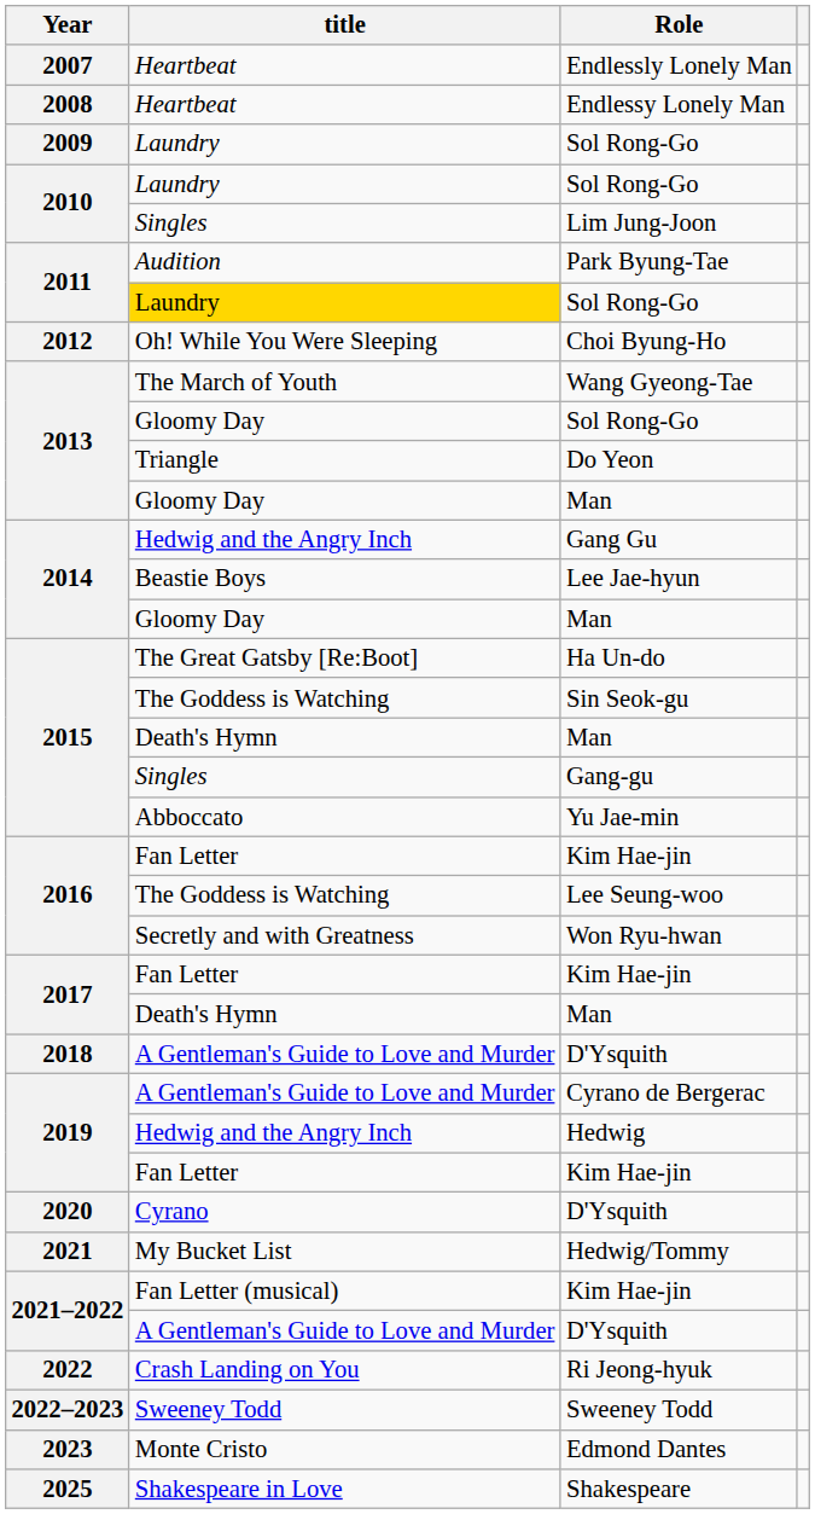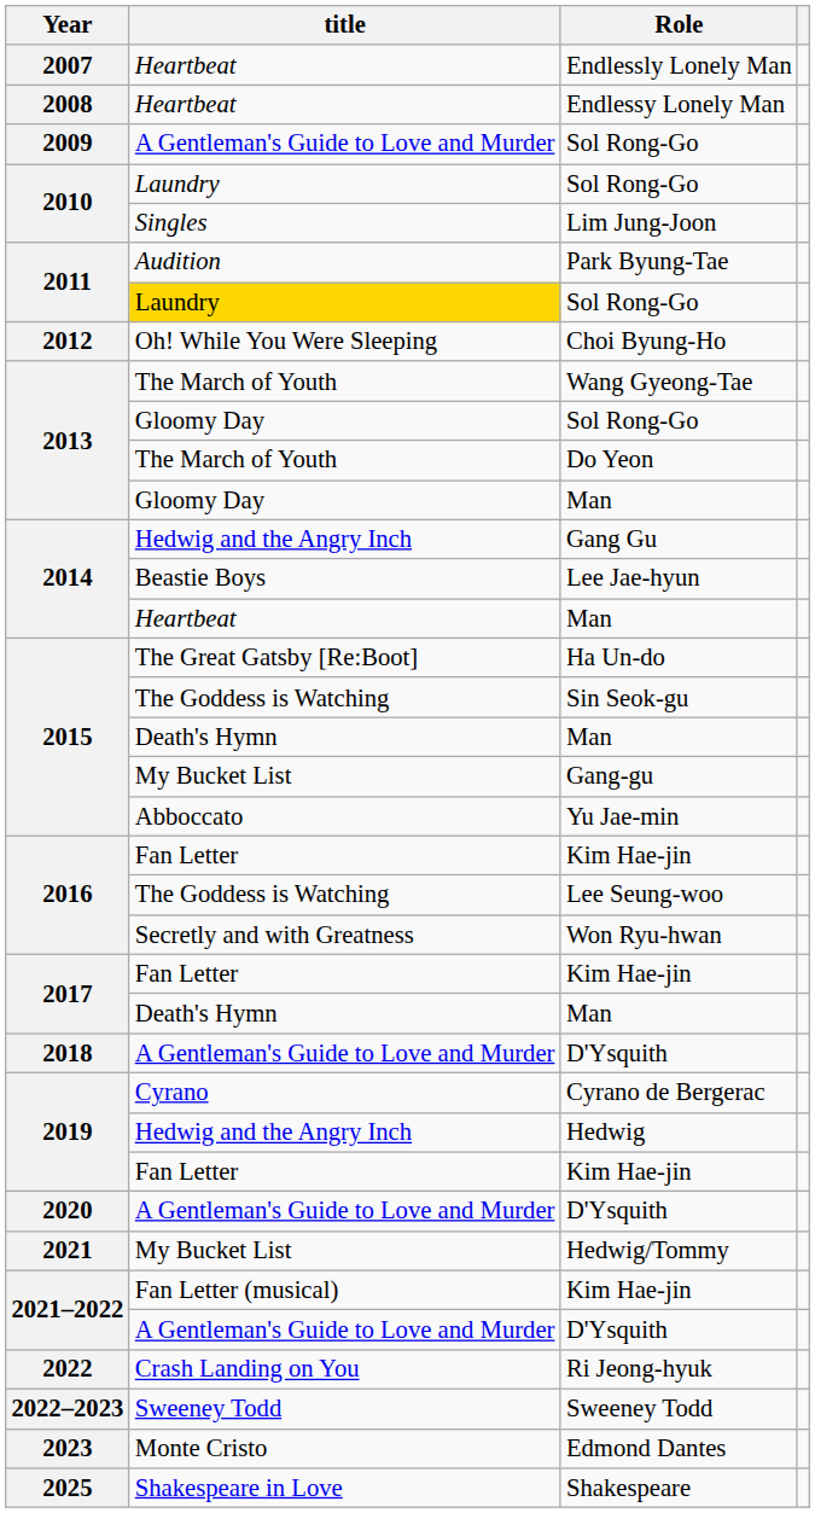 <table class="wikitable plainrowheaders">
 <tr>
 <th scope="col">Year</th>
 <th scope="col">title</th>
 <th scope="col">Role</th>
 <th scope="col" class="unsortable"></th>
 </tr>
 <tr>
 <th scope="row">2007</th>
 <td><em>Heartbeat</em></td>
 <td>Endlessly Lonely Man</td>
 <td style="text-align:center"></td>
 </tr>
 <tr>
 <th scope="row">2008</th>
 <td><em>Heartbeat</em></td>
 <td>Endlessy Lonely Man</td>
 <td style="text-align:center"></td>
 </tr>
 <tr>
 <th scope="row">2009</th>
-<td><em>Laundry</em></td>
+<td></em><a href='#'>A Gentleman's Guide to Love and Murder</a><em></td>
 <td>Sol Rong-Go</td>
 <td style="text-align:center"></td>
 </tr>
 <tr>
 <th scope="row" rowspan="2">2010</th>
 <td><em>Laundry</em></td>
 <td>Sol Rong-Go</td>
 <td style="text-align:center"></td>
 </tr>
 <tr>
 <td><em>Singles</em></td>
 <td>Lim Jung-Joon</td>
 <td style="text-align:center"></td>
 </tr>
 <tr>
 <th scope="row" rowspan="2">2011</th>
 <td><em>Audition<strong></td>
 <td>Park Byung-Tae</td>
 <td style="text-align:center"></td>
 </tr>
 <tr>
 <td style="background: gold;"></em>Laundry<em></td>
 <td>Sol Rong-Go</td>
 <td style="text-align:center"></td>
 </tr>
 <tr>
 <th scope="row">2012</th>
 <td></em>Oh! While You Were Sleeping<em></td>
 <td>Choi Byung-Ho</td>
 <td style="text-align:center"></td>
 </tr>
 <tr>
 <th scope="row" rowspan="4">2013</th>
 <td></em>The March of Youth<em></td>
 <td>Wang Gyeong-Tae</td>
 <td style="text-align:center"></td>
 </tr>
 <tr>
 <td></em>Gloomy Day<em></td>
 <td>Sol Rong-Go</td>
 <td style="text-align:center"></td>
 </tr>
 <tr>
-<td></em>Triangle<em></td>
+<td></em>The March of Youth<em></td>
 <td>Do Yeon</td>
 <td style="text-align:center"></td>
 </tr>
 <tr>
 <td></em>Gloomy Day<em></td>
 <td>Man</td>
 <td style="text-align:center"></td>
 </tr>
 <tr>
 <th scope="row" rowspan="3">2014</th>
 <td></em><a href='#'>Hedwig and the Angry Inch</a><em></td>
 <td>Gang Gu</td>
 <td style="text-align:center"></td>
 </tr>
 <tr>
 <td></em>Beastie Boys<em></td>
 <td>Lee Jae-hyun</td>
 <td style="text-align:center"></td>
 </tr>
 <tr>
-<td></em>Gloomy Day<em></td>
+<td><em>Heartbeat</em></td>
 <td>Man</td>
 <td style="text-align:center"></td>
 </tr>
 <tr>
 <th scope="row" rowspan="5">2015</th>
 <td></em>The Great Gatsby [Re:Boot]<em></td>
 <td>Ha Un-do</td>
 <td style="text-align:center"></td>
 </tr>
 <tr>
 <td></em>The Goddess is Watching<em></td>
 <td>Sin Seok-gu</td>
 <td style="text-align:center"></td>
 </tr>
 <tr>
 <td></em>Death's Hymn<em></td>
 <td>Man</td>
 <td style="text-align:center"></td>
 </tr>
 <tr>
-<td><em>Singles</em></td>
+<td></em>My Bucket List<em></td>
 <td>Gang-gu</td>
 <td style="text-align:center"></td>
 </tr>
 <tr>
 <td></em>Abboccato<em></td>
 <td>Yu Jae-min</td>
 <td style="text-align:center"></td>
 </tr>
 <tr>
 <th scope="row" rowspan="3">2016</th>
 <td></em>Fan Letter<em></td>
 <td>Kim Hae-jin</td>
 <td style="text-align:center"></td>
 </tr>
 <tr>
 <td></em>The Goddess is Watching<em></td>
 <td>Lee Seung-woo</td>
 <td style="text-align:center"></td>
 </tr>
 <tr>
 <td></em>Secretly and with Greatness<em></td>
 <td>Won Ryu-hwan</td>
 <td style="text-align:center"></td>
 </tr>
 <tr>
 <th scope="row" rowspan="2">2017</th>
 <td></em>Fan Letter<em></td>
 <td>Kim Hae-jin</td>
 <td style="text-align:center"></td>
 </tr>
 <tr>
 <td></em>Death's Hymn<em></td>
 <td>Man</td>
 <td style="text-align:center"></td>
 </tr>
 <tr>
 <th scope="row">2018</th>
 <td></em><a href='#'>A Gentleman's Guide to Love and Murder</a><em></td>
 <td>D'Ysquith</td>
 <td style="text-align:center"></td>
 </tr>
 <tr>
 <th scope="row" rowspan="3">2019</th>
-<td></em><a href='#'>A Gentleman's Guide to Love and Murder</a><em></td>
+<td></em><a href='#'>Cyrano</a><em></td>
 <td>Cyrano de Bergerac</td>
 <td style="text-align:center"></td>
 </tr>
 <tr>
 <td></em><a href='#'>Hedwig and the Angry Inch</a><em></td>
 <td>Hedwig</td>
 <td style="text-align:center"></td>
 </tr>
 <tr>
 <td></em>Fan Letter<em></td>
 <td>Kim Hae-jin</td>
 <td style="text-align:center"></td>
 </tr>
 <tr>
 <th scope="row">2020</th>
-<td></em><a href='#'>Cyrano</a><em></td>
+<td></em><a href='#'>A Gentleman's Guide to Love and Murder</a><em></td>
 <td>D'Ysquith</td>
 <td style="text-align:center"></td>
 </tr>
 <tr>
 <th scope="row">2021</th>
 <td></em>My Bucket List<em></td>
 <td>Hedwig/Tommy</td>
 <td style="text-align:center"></td>
 </tr>
 <tr>
 <th scope="row" rowspan="2">2021–2022</th>
 <td></em>Fan Letter (musical)<em></td>
 <td>Kim Hae-jin</td>
 <td style="text-align:center"></td>
 </tr>
 <tr>
 <td></em><a href='#'>A Gentleman's Guide to Love and Murder</a><em></td>
 <td>D'Ysquith</td>
 <td style="text-align:center"></td>
 </tr>
 <tr>
 <th scope="row">2022</th>
 <td></em><a href='#'>Crash Landing on You</a><em></td>
 <td>Ri Jeong-hyuk</td>
 <td style="text-align:center"></td>
 </tr>
 <tr>
 <th scope="row">2022–2023</th>
 <td></em><a href='#'>Sweeney Todd</a><em></td>
 <td>Sweeney Todd</td>
 <td style="text-align:center"></td>
 </tr>
 <tr>
 <th scope="row">2023</th>
 <td></em>Monte Cristo<em> </td>
 <td>Edmond Dantes</td>
 <td style="text-align:center"></td>
 </tr>
 <tr>
 <th scope="row" rowspan="4">2025</th>
 <td></em><a href='#'>Shakespeare in Love</a><em></td>
 <td>Shakespeare</td>
 <td style="text-align:center"></td>
 </tr>
 </table>
